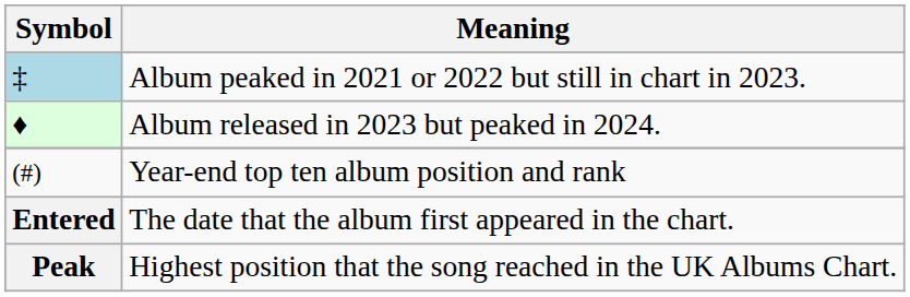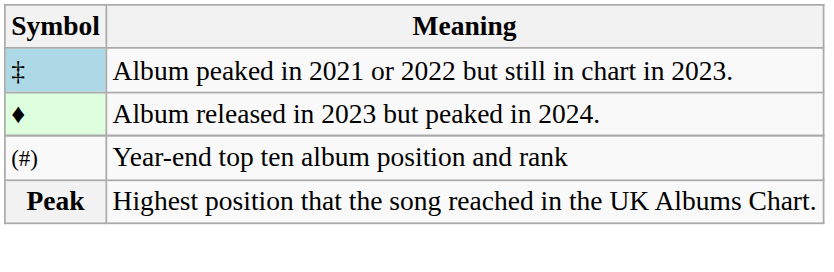 <table Class="wikitable">
 <tr>
 <th>Symbol</th>
 <th>Meaning</th>
 </tr>
 <tr>
 <td bgcolor=lightblue>‡</td>
 <td>Album peaked in 2021 or 2022 but still in chart in 2023.</td>
 </tr>
 <tr>
 <td bgcolor="#ddffdd">♦</td>
 <td>Album released in 2023 but peaked in 2024.</td>
 </tr>
 <tr>
 </tr>
 <tr>
 <td><small>(#)</small></td>
 <td>Year-end top ten album position and rank</td>
 </tr>
 <tr>
-<th>Entered</th>
-<td>The date that the album first appeared in the chart.</td>
-</tr>
-<tr>
 <th>Peak</th>
 <td>Highest position that the song reached in the UK Albums Chart.</td>
 </tr>
 </table>
